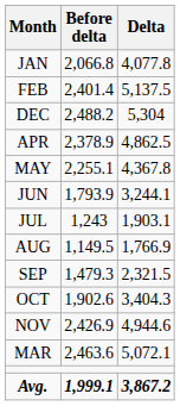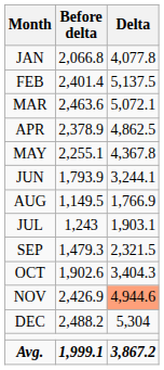 <table class="wikitable" style="text-align:center;">
 <tr>
 <th>Month</th>
 <th>Before<br>delta</th>
 <th>Delta</th>
 </tr>
 <tr>
 <td>JAN</td>
 <td>2,066.8</td>
 <td>4,077.8</td>
 </tr>
 <tr>
 <td>FEB</td>
 <td>2,401.4</td>
 <td>5,137.5</td>
 </tr>
 <tr>
-<td>DEC</td>
-<td>2,488.2</td>
-<td>5,304</td>
+<td>MAR</td>
+<td>2,463.6</td>
+<td>5,072.1</td>
 </tr>
 <tr>
 <td>APR</td>
 <td>2,378.9</td>
 <td>4,862.5</td>
 </tr>
 <tr>
 <td>MAY</td>
 <td>2,255.1</td>
 <td>4,367.8</td>
 </tr>
 <tr>
 <td>JUN</td>
 <td>1,793.9</td>
 <td>3,244.1</td>
 </tr>
 <tr>
+<td>AUG</td>
+<td>1,149.5</td>
+<td>1,766.9</td>
+</tr>
+<tr>
 <td>JUL</td>
 <td>1,243</td>
 <td>1,903.1</td>
-</tr>
-<tr>
-<td>AUG</td>
-<td>1,149.5</td>
-<td>1,766.9</td>
 </tr>
 <tr>
 <td>SEP</td>
 <td>1,479.3</td>
 <td>2,321.5</td>
 </tr>
 <tr>
 <td>OCT</td>
 <td>1,902.6</td>
 <td>3,404.3</td>
 </tr>
 <tr>
 <td>NOV</td>
 <td>2,426.9</td>
-<td>4,944.6</td>
+<td style="background: lightsalmon;">4,944.6</td>
 </tr>
 <tr>
-<td>MAR</td>
-<td>2,463.6</td>
-<td>5,072.1</td>
+<td>DEC</td>
+<td>2,488.2</td>
+<td>5,304</td>
 </tr>
 <tr>
 <td colspan="3"></td>
 </tr>
 <tr>
 <td><strong><em>Avg.</em></strong></td>
 <td><strong><em>1,999.1</em></strong></td>
 <td><strong><em>3,867.2</em></strong></td>
 </tr>
 </table>
